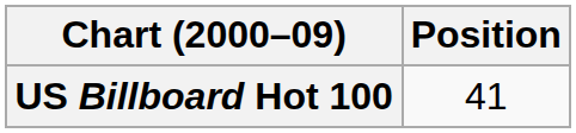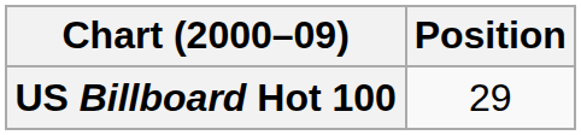 <table class="wikitable plainrowheaders" style="text-align:center">
 <tr>
 <th scope="col">Chart (2000–09)</th>
 <th scope="col">Position</th>
 </tr>
 <tr>
 <th scope="row">US <em>Billboard</em> Hot 100</th>
-<td>41</td>
+<td>29</td>
 </tr>
 </table>
